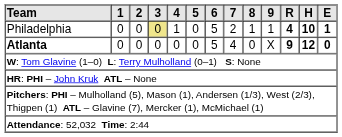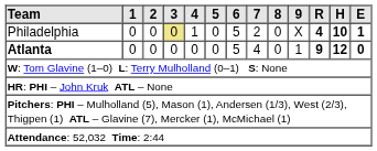 <table border=1 cellspacing=0 width=450 style="margin-left:3em;">
 <tr style="text-align:center; background-color:#e6e6e6;">
 <th align=left width=28%>Team</th>
 <th width=5%>1</th>
 <th width=5%>2</th>
 <th width=5%>3</th>
 <th width=5%>4</th>
 <th width=5%>5</th>
 <th width=5%>6</th>
 <th width=5%>7</th>
 <th width=5%>8</th>
 <th width=5%>9</th>
 <th width=5%>R</th>
 <th width=5%>H</th>
 <th width=5%>E</th>
 </tr>
 <tr style="text-align:center;">
 <td align=left>Philadelphia</td>
 <td>0</td>
 <td>0</td>
 <td style="background: khaki;">0</td>
 <td>1</td>
 <td>0</td>
 <td>5</td>
 <td>2</td>
-<td>1</td>
-<td>1</td>
+<td>0</td>
+<td>X</td>
 <td><strong>4</strong></td>
 <td><strong>10</strong></td>
 <td><strong>1</strong></td>
 </tr>
 <tr style="text-align:center;">
 <td align=left><strong>Atlanta</strong></td>
 <td>0</td>
 <td>0</td>
 <td>0</td>
 <td>0</td>
 <td>0</td>
 <td>5</td>
 <td>4</td>
 <td>0</td>
-<td>X</td>
+<td>1</td>
 <td><strong>9</strong></td>
 <td><strong>12</strong></td>
 <td><strong>0</strong></td>
 </tr>
 <tr style="text-align:left;">
 <td colspan=13><small><strong>W</strong>: <a href='#'>Tom Glavine</a> (1–0)  <strong>L</strong>: <a href='#'>Terry Mulholland</a> (0–1)   <strong>S</strong>: None</small></td>
 </tr>
 <tr style="text-align:left;">
 <td colspan=13><small><strong>HR</strong>: <strong>PHI</strong> – <a href='#'>John Kruk</a>  <strong>ATL</strong> – None</small></td>
 </tr>
 <tr style="text-align:left;">
 <td colspan=13><small><strong>Pitchers</strong>: <strong>PHI</strong> – Mulholland (5), Mason (1), Andersen (1/3), West (2/3), Thigpen (1)  <strong>ATL</strong> – Glavine (7), Mercker (1), McMichael (1)</small></td>
 </tr>
 <tr style="text-align:left;">
 <td colspan=13><small><strong>Attendance</strong>: 52,032  <strong>Time</strong>: 2:44</small></td>
 </tr>
 </table>
